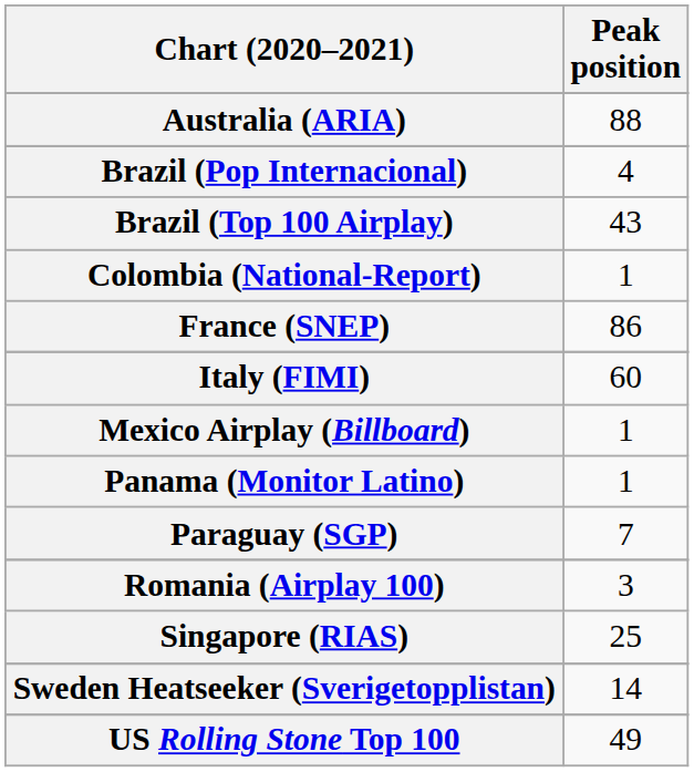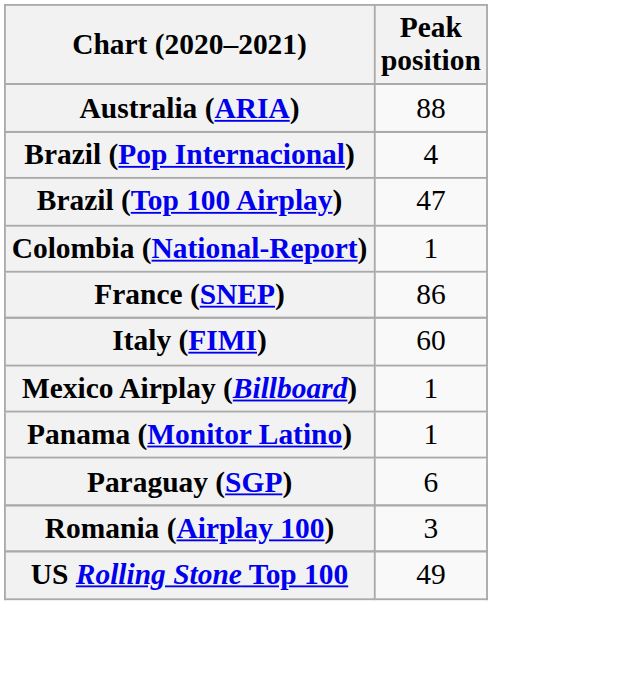 <table class="wikitable sortable plainrowheaders" style="text-align:center">
 <tr>
 <th scope="col">Chart (2020–2021)</th>
 <th scope="col">Peak<br>position</th>
 </tr>
 <tr>
 </tr>
 <tr>
 <th scope="row">Australia (<a href='#'>ARIA</a>)</th>
 <td>88</td>
 </tr>
 <tr>
 </tr>
 <tr>
 <th scope="row">Brazil (<a href='#'>Pop Internacional</a>)</th>
 <td>4</td>
 </tr>
 <tr>
 <th scope="row">Brazil (<a href='#'>Top 100 Airplay</a>)</th>
-<td>43</td>
+<td>47</td>
 </tr>
 <tr>
 <th scope="row">Colombia (<a href='#'>National-Report</a>)</th>
 <td>1</td>
 </tr>
 <tr>
 <th scope="row">France (<a href='#'>SNEP</a>)</th>
 <td>86</td>
 </tr>
 <tr>
 </tr>
 <tr>
 </tr>
 <tr>
 <th scope="row">Italy (<a href='#'>FIMI</a>)</th>
 <td>60</td>
 </tr>
 <tr>
 <th scope="row">Mexico Airplay (<em><a href='#'>Billboard</a></em>)</th>
 <td>1</td>
 </tr>
 <tr>
 <th scope="row">Panama (<a href='#'>Monitor Latino</a>)</th>
 <td>1</td>
 </tr>
 <tr>
 <th scope="row">Paraguay (<a href='#'>SGP</a>)</th>
-<td>7</td>
+<td>6</td>
 </tr>
 <tr>
 </tr>
 <tr>
 <th scope="row">Romania (<a href='#'>Airplay 100</a>)</th>
 <td>3</td>
 </tr>
 <tr>
-<th scope="row">Singapore (<a href='#'>RIAS</a>)</th>
-<td>25</td>
 </tr>
 <tr>
-</tr>
-<tr>
-</tr>
-<tr>
-<th scope="row">Sweden Heatseeker (<a href='#'>Sverigetopplistan</a>)</th>
-<td>14</td>
 </tr>
 <tr>
 </tr>
 <tr>
 </tr>
 <tr>
 </tr>
 <tr>
 </tr>
 <tr>
 </tr>
 <tr>
 <th scope="row">US <a href='#'><em>Rolling Stone</em> Top 100</a></th>
 <td>49</td>
 </tr>
 </table>
